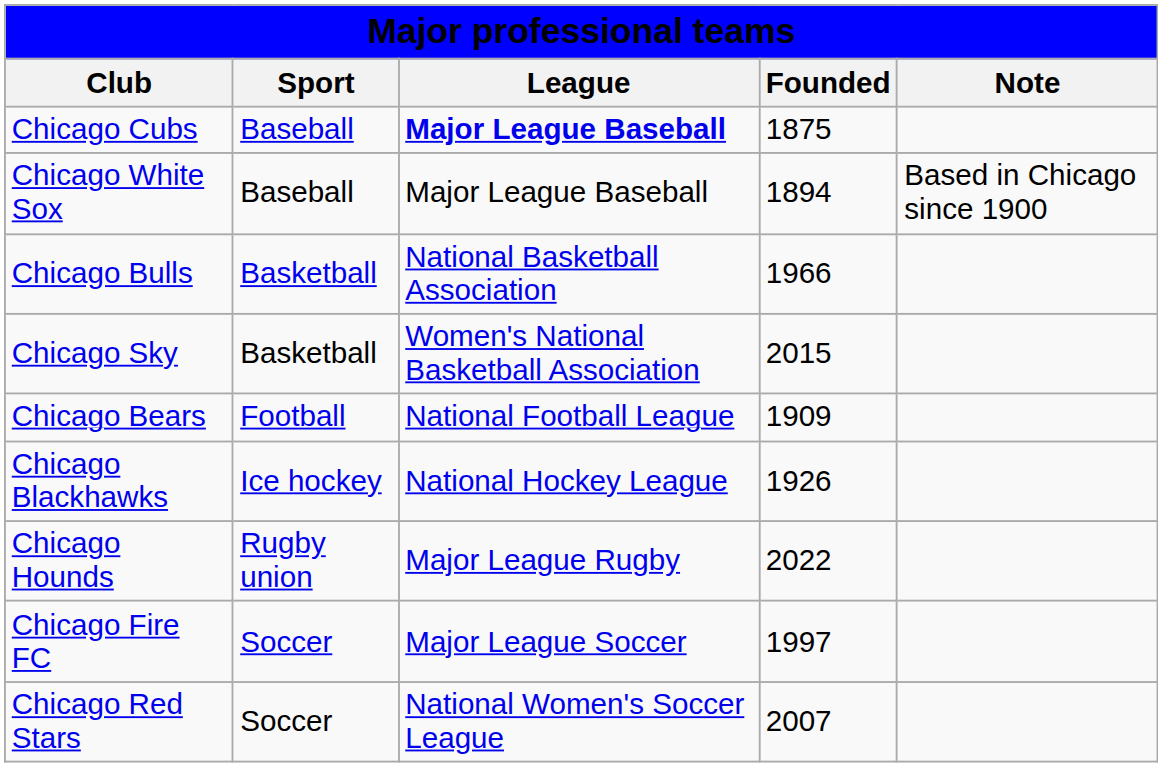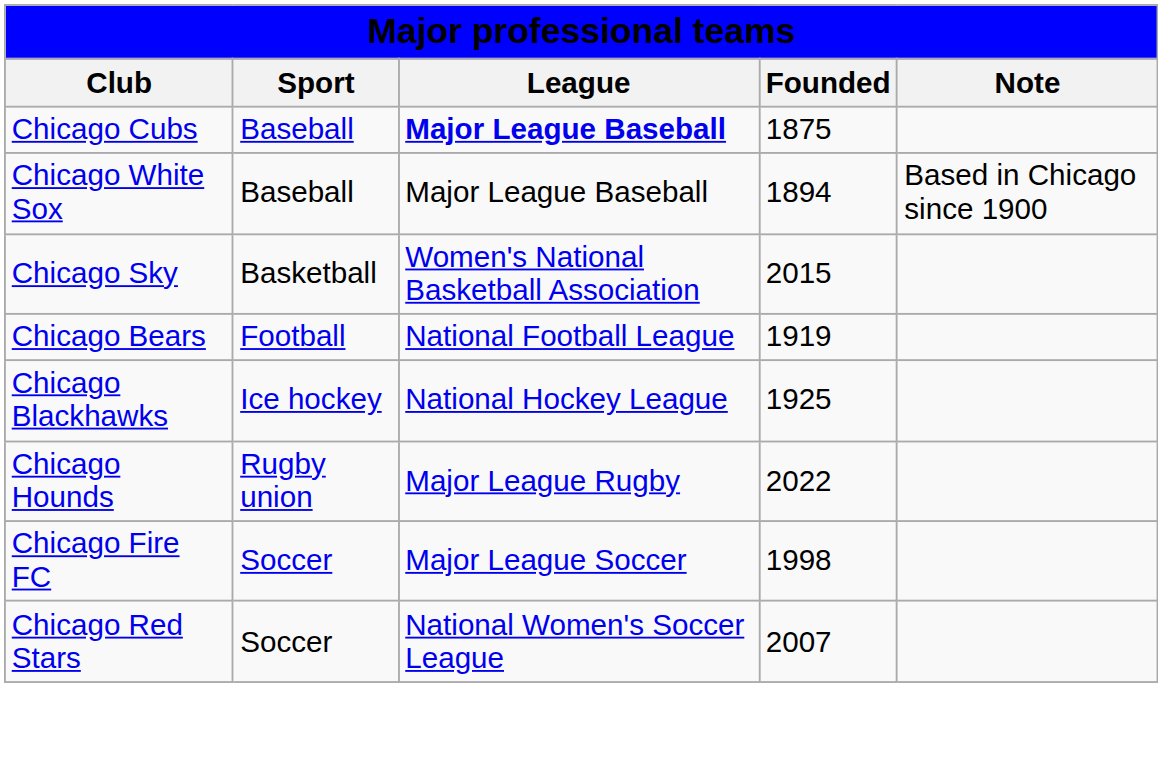 <table class="wikitable sortable" style="width:100%;">
 <tr>
 <th style="background:blue;" colspan="5"><big><span>Major professional teams</span></big></th>
 </tr>
 <tr>
 <th>Club</th>
 <th>Sport</th>
 <th>League</th>
 <th>Founded</th>
 <th>Note</th>
 </tr>
 <tr>
 <td><a href='#'>Chicago Cubs</a></td>
 <td><a href='#'>Baseball</a></td>
 <td><strong><a href='#'>Major League Baseball</a></strong></td>
 <td>1875</td>
 <td></td>
 </tr>
 <tr>
 <td><a href='#'>Chicago White Sox</a></td>
 <td>Baseball</td>
 <td>Major League Baseball</td>
 <td>1894</td>
 <td>Based in Chicago since 1900</td>
 </tr>
 <tr>
-<td><a href='#'>Chicago Bulls</a></td>
-<td><a href='#'>Basketball</a></td>
-<td><a href='#'>National Basketball Association</a></td>
-<td>1966</td>
-<td></td>
-</tr>
-<tr>
 <td><a href='#'>Chicago Sky</a></td>
 <td>Basketball</td>
 <td><a href='#'>Women's National Basketball Association</a></td>
 <td>2015</td>
 <td></td>
 </tr>
 <tr>
 <td><a href='#'>Chicago Bears</a></td>
 <td><a href='#'>Football</a></td>
 <td><a href='#'>National Football League</a></td>
-<td>1909</td>
+<td>1919</td>
 <td></td>
 </tr>
 <tr>
 <td><a href='#'>Chicago Blackhawks</a></td>
 <td><a href='#'>Ice hockey</a></td>
 <td><a href='#'>National Hockey League</a></td>
-<td>1926</td>
+<td>1925</td>
 <td></td>
 </tr>
 <tr>
 <td><a href='#'>Chicago Hounds</a></td>
 <td><a href='#'>Rugby union</a></td>
 <td><a href='#'>Major League Rugby</a></td>
 <td>2022</td>
 <td></td>
 </tr>
 <tr>
 <td><a href='#'>Chicago Fire FC</a></td>
 <td><a href='#'>Soccer</a></td>
 <td><a href='#'>Major League Soccer</a></td>
-<td>1997</td>
+<td>1998</td>
 <td></td>
 </tr>
 <tr>
 <td><a href='#'>Chicago Red Stars</a></td>
 <td>Soccer</td>
 <td><a href='#'>National Women's Soccer League</a></td>
 <td>2007</td>
 <td></td>
 </tr>
 </table>
